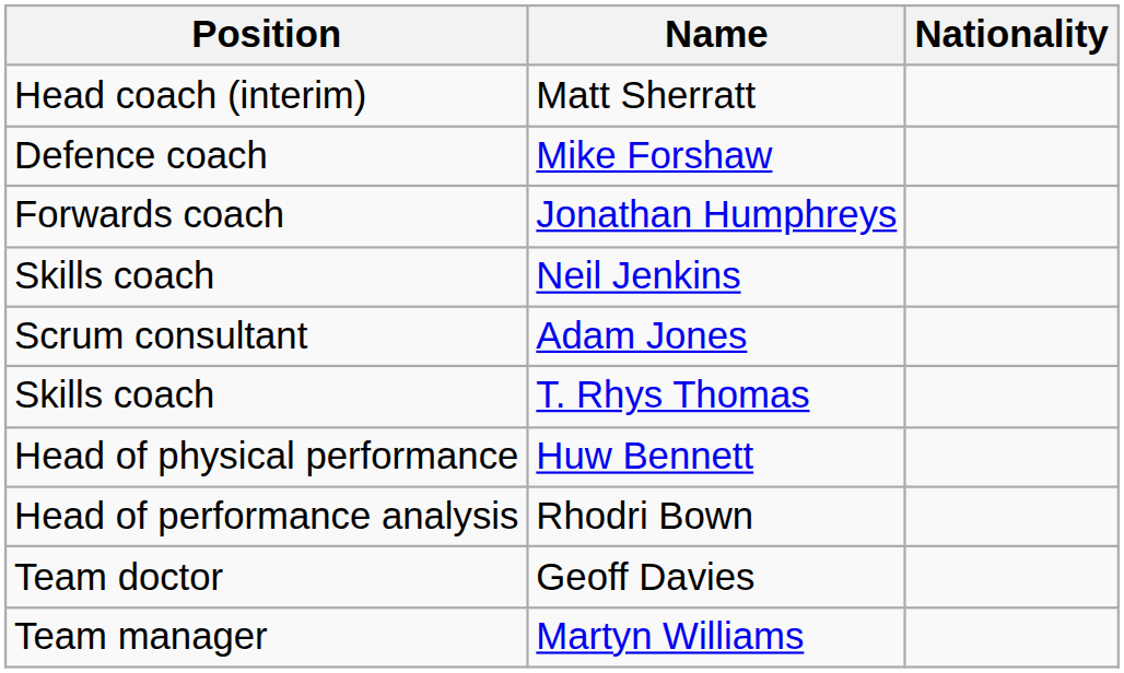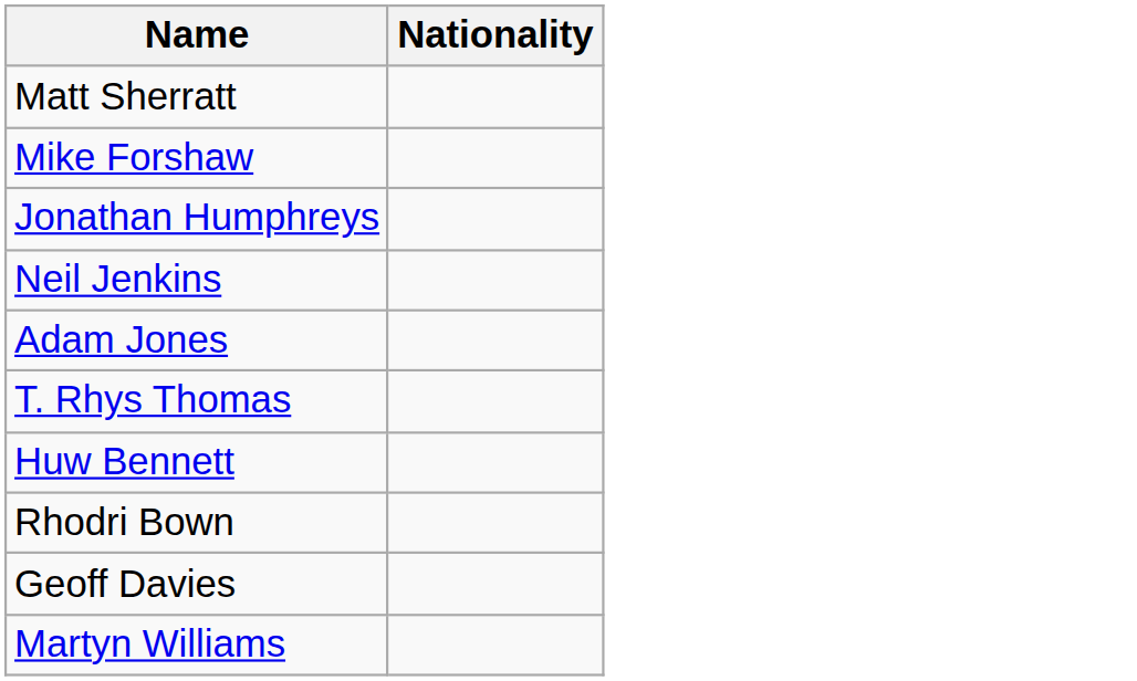 <table class="wikitable">
 <tr>
-<th>Position</th>
 <th>Name</th>
 <th>Nationality</th>
 </tr>
 <tr>
-<td>Head coach (interim)</td>
 <td>Matt Sherratt</td>
 <td></td>
 </tr>
 <tr>
-<td>Defence coach</td>
 <td><a href='#'>Mike Forshaw</a></td>
 <td></td>
 </tr>
 <tr>
-<td>Forwards coach</td>
 <td><a href='#'>Jonathan Humphreys</a></td>
 <td></td>
 </tr>
 <tr>
-<td>Skills coach</td>
 <td><a href='#'>Neil Jenkins</a></td>
 <td></td>
 </tr>
 <tr>
-<td>Scrum consultant</td>
 <td><a href='#'>Adam Jones</a></td>
 <td></td>
 </tr>
 <tr>
-<td>Skills coach</td>
 <td><a href='#'>T. Rhys Thomas</a></td>
 <td></td>
 </tr>
 <tr>
-<td>Head of physical performance</td>
 <td><a href='#'>Huw Bennett</a></td>
 <td></td>
 </tr>
 <tr>
-<td>Head of performance analysis</td>
 <td>Rhodri Bown</td>
 <td></td>
 </tr>
 <tr>
-<td>Team doctor</td>
 <td>Geoff Davies</td>
 <td></td>
 </tr>
 <tr>
-<td>Team manager</td>
 <td><a href='#'>Martyn Williams</a></td>
 <td></td>
 </tr>
 </table>
